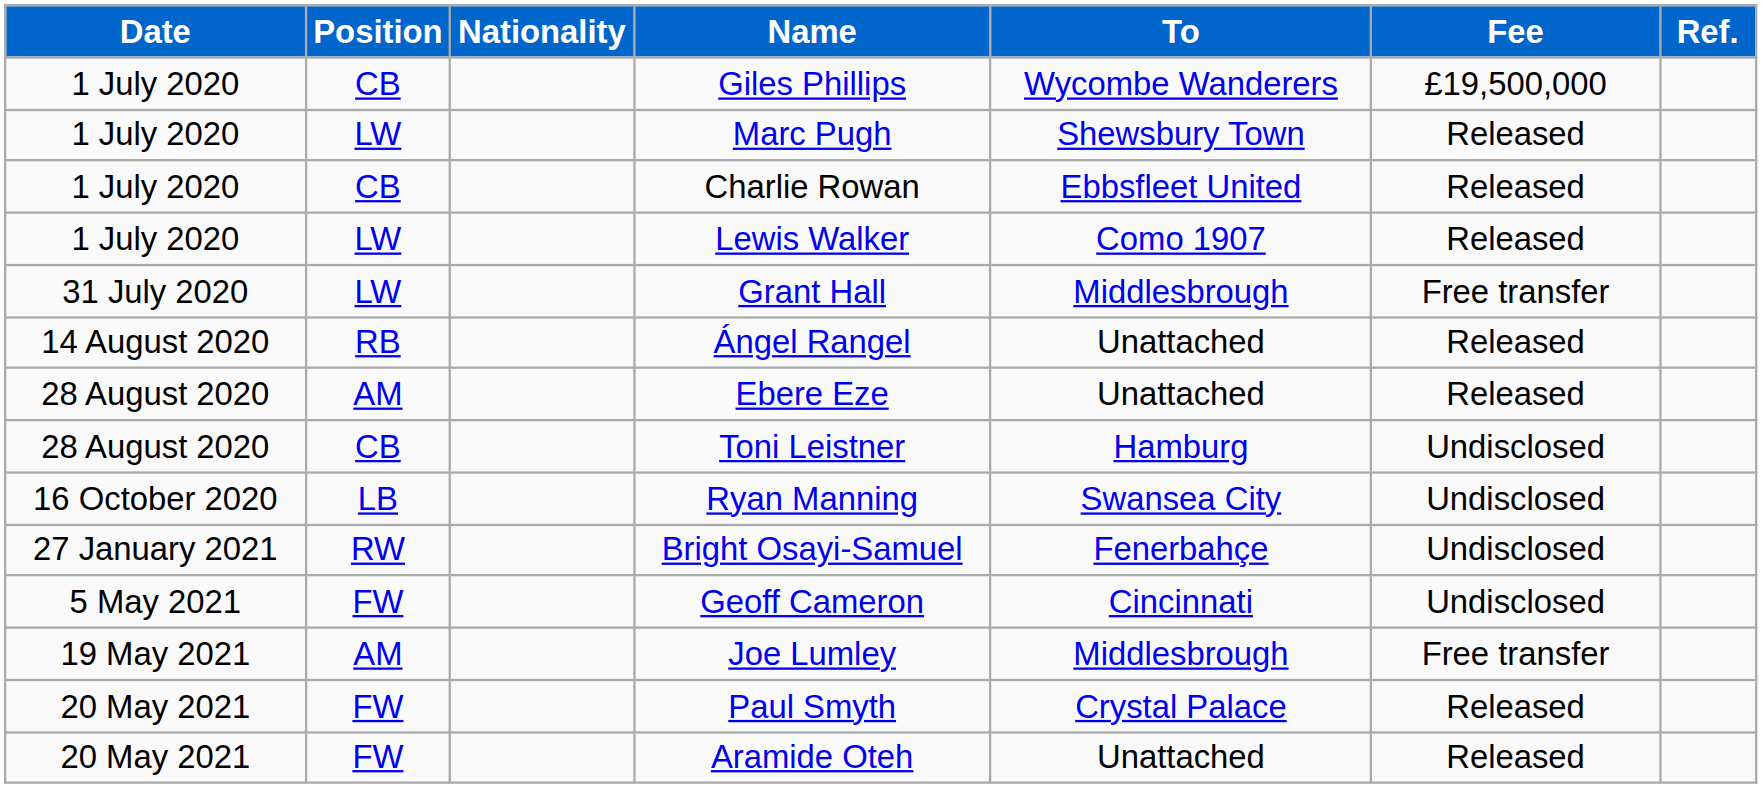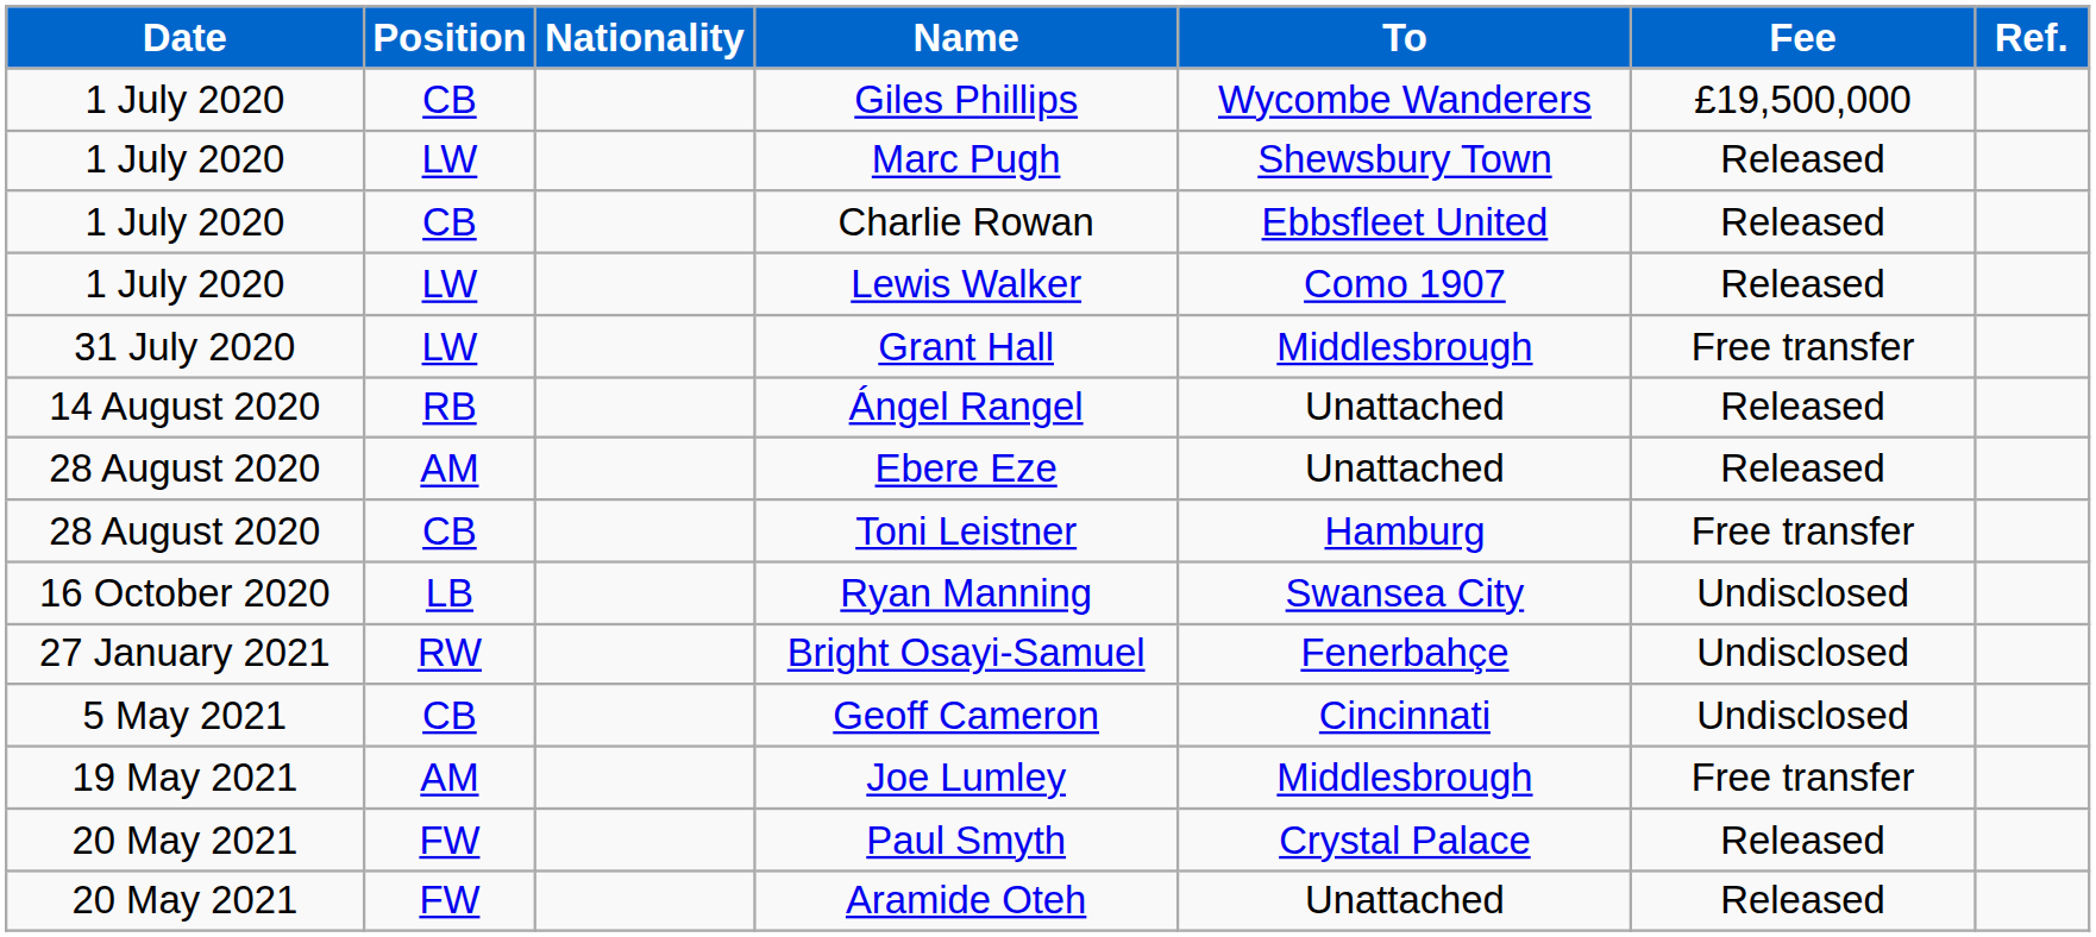 <table class="wikitable" style="text-align:center; font-size:90%; ">
 <tr>
 <th style="background:#0066CC; color:#FFFFFF; width:125px;">Date</th>
 <th style="background:#0066CC; color:#FFFFFF; width:50px;">Position</th>
 <th style="background:#0066CC; color:#FFFFFF; width:50px;">Nationality</th>
 <th style="background:#0066CC; color:#FFFFFF; width:150px;">Name</th>
 <th style="background:#0066CC; color:#FFFFFF; width:160px;">To</th>
 <th style="background:#0066CC; color:#FFFFFF; width:120px;">Fee</th>
 <th style="background:#0066CC; color:#FFFFFF; width:35px;">Ref.</th>
 </tr>
 <tr>
 <td>1 July 2020</td>
 <td><a href='#'>CB</a></td>
 <td></td>
 <td><a href='#'>Giles Phillips</a></td>
 <td> <a href='#'>Wycombe Wanderers</a></td>
 <td>£19,500,000</td>
 <td></td>
 </tr>
 <tr>
 <td>1 July 2020</td>
 <td><a href='#'>LW</a></td>
 <td></td>
 <td><a href='#'>Marc Pugh</a></td>
 <td> <a href='#'>Shewsbury Town</a></td>
 <td>Released</td>
 <td></td>
 </tr>
 <tr>
 <td>1 July 2020</td>
 <td><a href='#'>CB</a></td>
 <td></td>
 <td>Charlie Rowan</td>
 <td> <a href='#'>Ebbsfleet United</a></td>
 <td>Released</td>
 <td></td>
 </tr>
 <tr>
 <td>1 July 2020</td>
 <td><a href='#'>LW</a></td>
 <td></td>
 <td><a href='#'>Lewis Walker</a></td>
 <td> <a href='#'>Como 1907</a></td>
 <td>Released</td>
 <td></td>
 </tr>
 <tr>
 <td>31 July 2020</td>
 <td><a href='#'>LW</a></td>
 <td></td>
 <td><a href='#'>Grant Hall</a></td>
 <td> <a href='#'>Middlesbrough</a></td>
 <td>Free transfer</td>
 <td></td>
 </tr>
 <tr>
 <td>14 August 2020</td>
 <td><a href='#'>RB</a></td>
 <td></td>
 <td><a href='#'>Ángel Rangel</a></td>
 <td> Unattached</td>
 <td>Released</td>
 <td></td>
 </tr>
 <tr>
 <td>28 August 2020</td>
 <td><a href='#'>AM</a></td>
 <td></td>
 <td><a href='#'>Ebere Eze</a></td>
 <td> Unattached</td>
 <td>Released</td>
 <td></td>
 </tr>
 <tr>
 <td>28 August 2020</td>
 <td><a href='#'>CB</a></td>
 <td></td>
 <td><a href='#'>Toni Leistner</a></td>
 <td> <a href='#'>Hamburg</a></td>
-<td>Undisclosed</td>
+<td>Free transfer</td>
 <td></td>
 </tr>
 <tr>
 <td>16 October 2020</td>
 <td><a href='#'>LB</a></td>
 <td></td>
 <td><a href='#'>Ryan Manning</a></td>
 <td> <a href='#'>Swansea City</a></td>
 <td>Undisclosed</td>
 <td></td>
 </tr>
 <tr>
 <td>27 January 2021</td>
 <td><a href='#'>RW</a></td>
 <td></td>
 <td><a href='#'>Bright Osayi-Samuel</a></td>
 <td> <a href='#'>Fenerbahçe</a></td>
 <td>Undisclosed</td>
 <td></td>
 </tr>
 <tr>
 <td>5 May 2021</td>
-<td><a href='#'>FW</a></td>
+<td><a href='#'>CB</a></td>
 <td></td>
 <td><a href='#'>Geoff Cameron</a></td>
 <td> <a href='#'>Cincinnati</a></td>
 <td>Undisclosed</td>
 <td></td>
 </tr>
 <tr>
 <td>19 May 2021</td>
 <td><a href='#'>AM</a></td>
 <td></td>
 <td><a href='#'>Joe Lumley</a></td>
 <td> <a href='#'>Middlesbrough</a></td>
 <td>Free transfer</td>
 <td></td>
 </tr>
 <tr>
 <td>20 May 2021</td>
 <td><a href='#'>FW</a></td>
 <td></td>
 <td><a href='#'>Paul Smyth</a></td>
 <td> <a href='#'>Crystal Palace</a></td>
 <td>Released</td>
 <td></td>
 </tr>
 <tr>
 <td>20 May 2021</td>
 <td><a href='#'>FW</a></td>
 <td></td>
 <td><a href='#'>Aramide Oteh</a></td>
 <td> Unattached</td>
 <td>Released</td>
 <td></td>
 </tr>
 </table>
